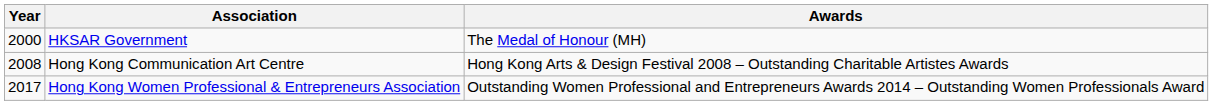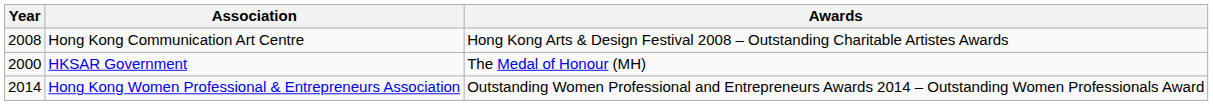 <table class="wikitable">
 <tr>
 <th>Year</th>
 <th>Association</th>
 <th>Awards</th>
 </tr>
 <tr>
+<td>2008</td>
+<td>Hong Kong Communication Art Centre</td>
+<td>Hong Kong Arts & Design Festival 2008 – Outstanding Charitable Artistes Awards</td>
+</tr>
+<tr>
 <td>2000</td>
 <td><a href='#'>HKSAR Government</a></td>
 <td>The <a href='#'>Medal of Honour</a> (MH)</td>
 </tr>
 <tr>
-<td>2008</td>
-<td>Hong Kong Communication Art Centre</td>
-<td>Hong Kong Arts & Design Festival 2008 – Outstanding Charitable Artistes Awards</td>
-</tr>
-<tr>
-<td>2017</td>
+<td>2014</td>
 <td><a href='#'>Hong Kong Women Professional & Entrepreneurs Association</a></td>
 <td>Outstanding Women Professional and Entrepreneurs Awards 2014 – Outstanding Women Professionals Award</td>
 </tr>
 </table>
